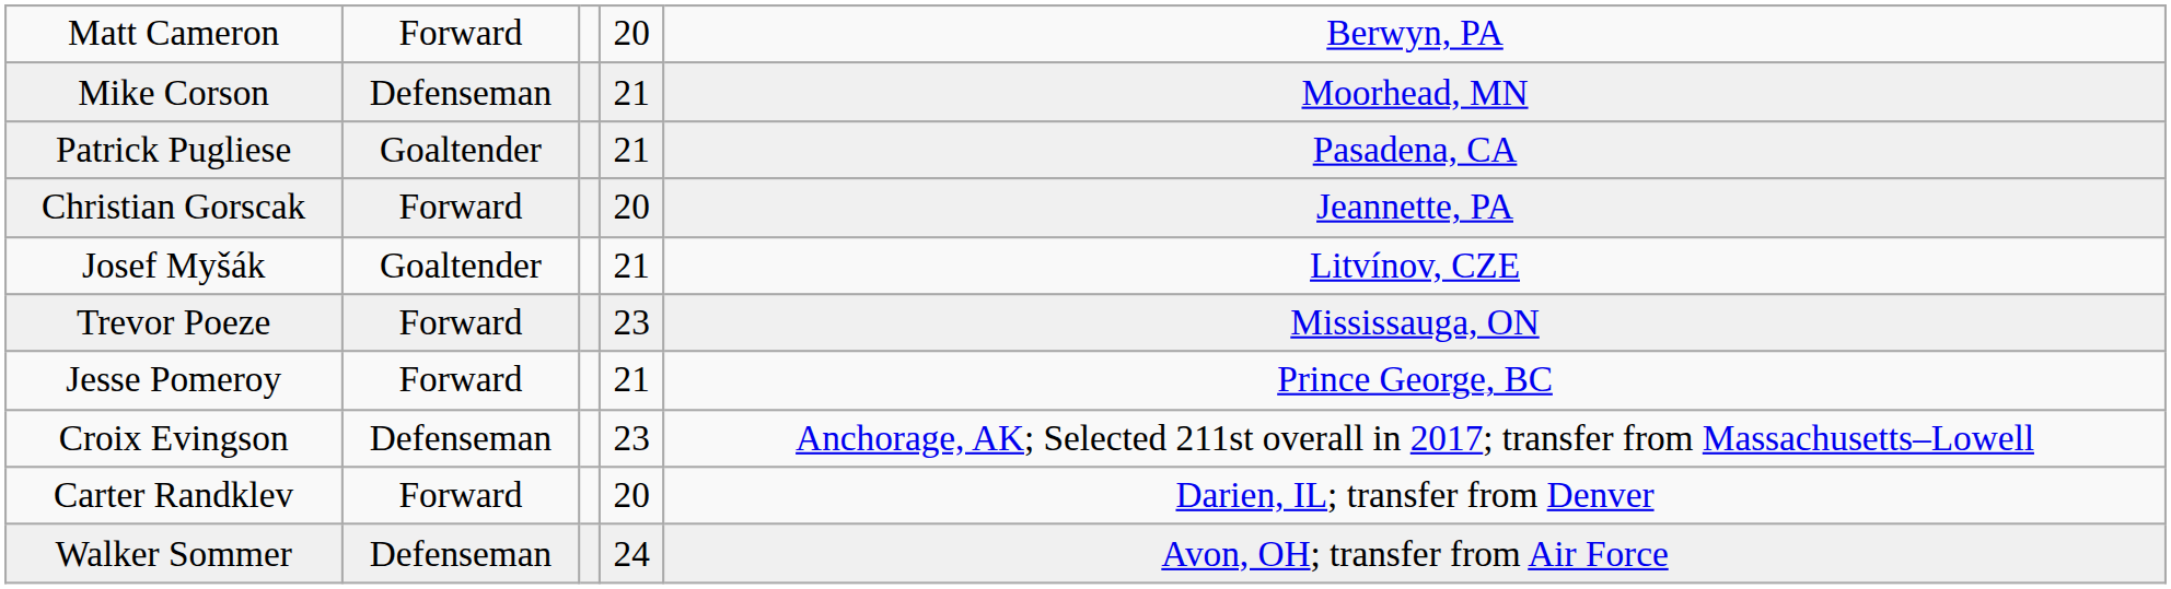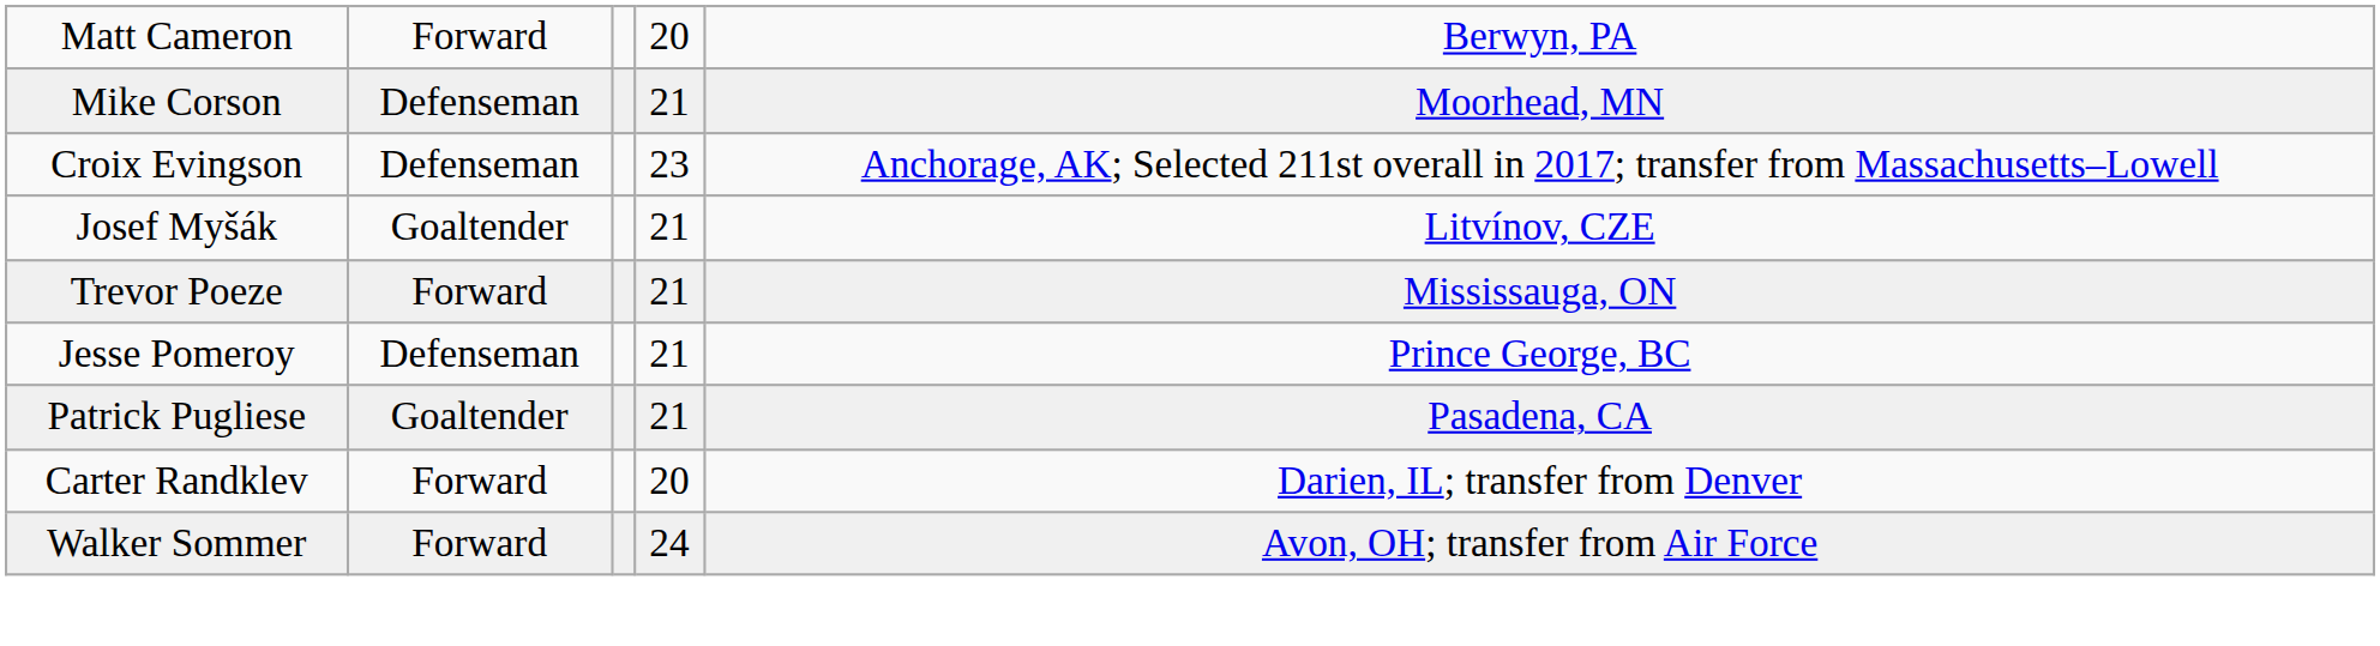 <table class="wikitable" width="60%">
 <tr align="center" bgcolor="">
 <td>Matt Cameron</td>
 <td>Forward</td>
 <td></td>
 <td>20</td>
 <td><a href='#'>Berwyn, PA</a></td>
 </tr>
 <tr align="center" bgcolor="f0f0f0">
 <td>Mike Corson</td>
 <td>Defenseman</td>
 <td></td>
 <td>21</td>
 <td><a href='#'>Moorhead, MN</a></td>
 </tr>
-<tr align="center" bgcolor="f0f0f0">
-<td>Patrick Pugliese</td>
-<td>Goaltender</td>
+<tr align="center" bgcolor="">
+<td>Croix Evingson</td>
+<td>Defenseman</td>
 <td></td>
-<td>21</td>
-<td><a href='#'>Pasadena, CA</a></td>
-</tr>
-<tr align="center" bgcolor="f0f0f0">
-<td>Christian Gorscak</td>
-<td>Forward</td>
-<td></td>
-<td>20</td>
-<td><a href='#'>Jeannette, PA</a></td>
+<td>23</td>
+<td><a href='#'>Anchorage, AK</a>; Selected 211st overall in <a href='#'>2017</a>; transfer from <a href='#'>Massachusetts–Lowell</a></td>
 </tr>
 <tr align="center" bgcolor="">
 <td>Josef Myšák</td>
 <td>Goaltender</td>
 <td></td>
 <td>21</td>
 <td><a href='#'>Litvínov, CZE</a></td>
 </tr>
 <tr align="center" bgcolor="f0f0f0">
 <td>Trevor Poeze</td>
 <td>Forward</td>
 <td></td>
-<td>23</td>
+<td>21</td>
 <td><a href='#'>Mississauga, ON</a></td>
 </tr>
 <tr align="center" bgcolor="">
 <td>Jesse Pomeroy</td>
-<td>Forward</td>
+<td>Defenseman</td>
 <td></td>
 <td>21</td>
 <td><a href='#'>Prince George, BC</a></td>
 </tr>
-<tr align="center" bgcolor="">
-<td>Croix Evingson</td>
-<td>Defenseman</td>
+<tr align="center" bgcolor="f0f0f0">
+<td>Patrick Pugliese</td>
+<td>Goaltender</td>
 <td></td>
-<td>23</td>
-<td><a href='#'>Anchorage, AK</a>; Selected 211st overall in <a href='#'>2017</a>; transfer from <a href='#'>Massachusetts–Lowell</a></td>
+<td>21</td>
+<td><a href='#'>Pasadena, CA</a></td>
 </tr>
 <tr align="center" bgcolor="">
 <td>Carter Randklev</td>
 <td>Forward</td>
 <td></td>
 <td>20</td>
 <td><a href='#'>Darien, IL</a>; transfer from <a href='#'>Denver</a></td>
 </tr>
 <tr align="center" bgcolor="f0f0f0">
 <td>Walker Sommer</td>
-<td>Defenseman</td>
+<td>Forward</td>
 <td></td>
 <td>24</td>
 <td><a href='#'>Avon, OH</a>; transfer from <a href='#'>Air Force</a></td>
 </tr>
 </table>
